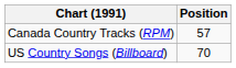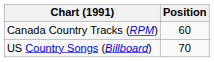 <table class="wikitable sortable">
 <tr>
 <th scope="col">Chart (1991)</th>
 <th scope="col">Position</th>
 </tr>
 <tr>
 <td>Canada Country Tracks (<em><a href='#'>RPM</a></em>)</td>
-<td align="center">57</td>
+<td align="center">60</td>
 </tr>
 <tr>
 <td>US <a href='#'>Country Songs</a> (<em><a href='#'>Billboard</a></em>)</td>
 <td align="center">70</td>
 </tr>
 </table>
